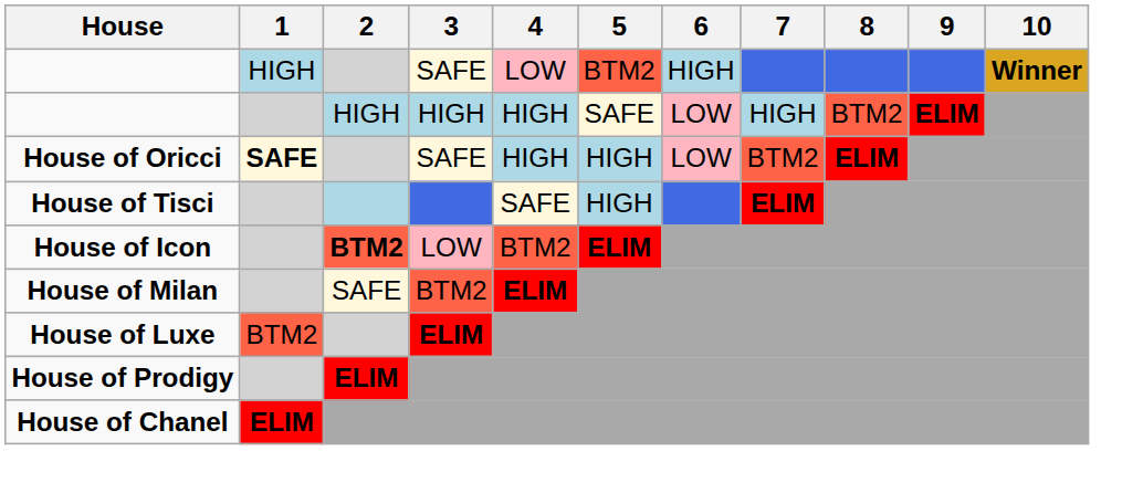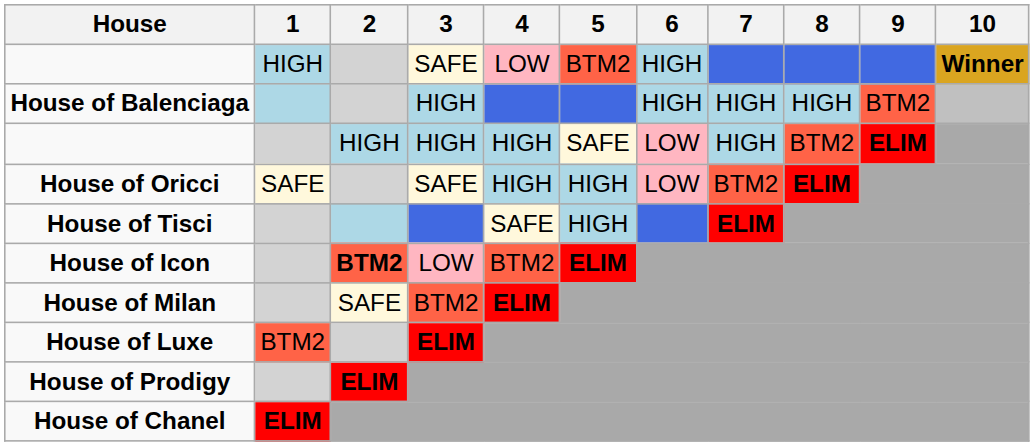 <table class="wikitable" border="2" style="text-align: center; font-size: 96%;">
 <tr>
 <th>House</th>
 <th>1</th>
 <th>2</th>
 <th>3</th>
 <th>4</th>
 <th>5</th>
 <th>6</th>
 <th>7</th>
 <th>8</th>
 <th>9</th>
 <th>10</th>
 </tr>
 <tr>
 <td></td>
 <td bgcolor="lightblue">HIGH</td>
 <td bgcolor="lightgray"></td>
 <td bgcolor="cornsilk">SAFE</td>
 <td style="background:lightpink;">LOW</td>
 <td bgcolor="tomato">BTM2</td>
 <td bgcolor="lightblue">HIGH</td>
 <td bgcolor="royalblue"><strong></strong></td>
 <td bgcolor="royalblue"><strong></strong></td>
 <td bgcolor="royalblue"><strong></strong></td>
 <td bgcolor="goldenrod"><strong>Winner</strong></td>
 </tr>
 <tr>
+<td><strong>House of Balenciaga</strong></td>
+<td bgcolor="lightblue"></td>
+<td bgcolor="lightgray"></td>
+<td bgcolor="lightblue">HIGH</td>
+<td bgcolor="royalblue"><strong></strong></td>
+<td bgcolor="royalblue"><strong></strong></td>
+<td bgcolor="lightblue">HIGH</td>
+<td bgcolor="lightblue">HIGH</td>
+<td bgcolor="lightblue">HIGH</td>
+<td bgcolor="tomato">BTM2</td>
+<td bgcolor="silver"></td>
+</tr>
+<tr>
 <td></td>
 <td bgcolor="lightgray"></td>
 <td bgcolor="lightblue">HIGH</td>
 <td bgcolor="lightblue">HIGH</td>
 <td bgcolor="lightblue">HIGH</td>
 <td style="background:cornsilk;">SAFE</td>
 <td style="background:lightpink;">LOW</td>
 <td bgcolor="lightblue">HIGH</td>
 <td bgcolor="tomato">BTM2</td>
 <td bgcolor="red"><strong>ELIM</strong></td>
 <td colspan="1" bgcolor="darkgray"></td>
 </tr>
 <tr>
 <td><strong>House of Oricci</strong></td>
-<td bgcolor="cornsilk"><strong>SAFE</strong></td>
+<td bgcolor="cornsilk">SAFE</td>
 <td bgcolor="lightgray"></td>
 <td bgcolor="cornsilk">SAFE</td>
 <td bgcolor="lightblue">HIGH</td>
 <td bgcolor="lightblue">HIGH</td>
 <td style="background:lightpink;">LOW</td>
 <td bgcolor="tomato">BTM2</td>
 <td bgcolor="red"><strong>ELIM</strong></td>
 <td colspan="2" bgcolor="darkgray"></td>
 </tr>
 <tr>
 <td><strong>House of Tisci</strong></td>
 <td bgcolor="lightgray"></td>
 <td bgcolor="lightblue"></td>
 <td bgcolor="royalblue"><strong></strong></td>
 <td bgcolor="cornsilk">SAFE</td>
 <td bgcolor="lightblue">HIGH</td>
 <td bgcolor="royalblue"><strong></strong></td>
 <td bgcolor="red"><strong>ELIM</strong></td>
 <td colspan="3" bgcolor="darkgray"></td>
 </tr>
 <tr>
 <td><strong>House of Icon</strong></td>
 <td bgcolor="lightgray"></td>
 <td bgcolor="tomato"><strong>BTM2</strong></td>
 <td style="background:lightpink;">LOW</td>
 <td bgcolor="tomato">BTM2</td>
 <td bgcolor="red"><strong>ELIM</strong></td>
 <td colspan="5" bgcolor="darkgray"></td>
 </tr>
 <tr>
 <td><strong>House of Milan</strong></td>
 <td bgcolor="lightgray"></td>
 <td bgcolor="cornsilk">SAFE</td>
 <td bgcolor="tomato">BTM2</td>
 <td bgcolor="red"><strong>ELIM</strong></td>
 <td colspan="6" bgcolor="darkgray"></td>
 </tr>
 <tr>
 <td><strong>House of Luxe</strong></td>
 <td bgcolor="tomato">BTM2</td>
 <td bgcolor="lightgray"></td>
 <td bgcolor="red"><strong>ELIM</strong></td>
 <td colspan="7" bgcolor="darkgray"></td>
 </tr>
 <tr>
 <td><strong>House of Prodigy</strong></td>
 <td bgcolor="lightgray"></td>
 <td bgcolor="red"><strong>ELIM</strong></td>
 <td colspan= "8" bgcolor ="darkgray"></td>
 </tr>
 <tr>
 <td><strong>House of Chanel</strong></td>
 <td bgcolor="red"><strong>ELIM</strong></td>
 <td colspan="9" bgcolor="darkgray"></td>
 </tr>
 </table>
